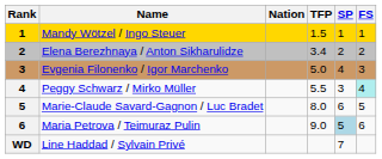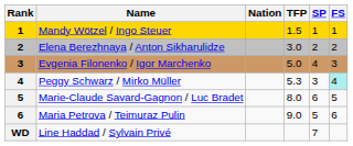 <table class="wikitable sortable">
 <tr>
 <th>Rank</th>
 <th>Name</th>
 <th>Nation</th>
 <th>TFP</th>
 <th><a href='#'>SP</a></th>
 <th><a href='#'>FS</a></th>
 </tr>
 <tr bgcolor="gold">
 <td align="center"><strong>1</strong></td>
 <td><a href='#'>Mandy Wötzel</a> / <a href='#'>Ingo Steuer</a></td>
 <td></td>
 <td>1.5</td>
 <td>1</td>
 <td>1</td>
 </tr>
 <tr bgcolor="silver">
 <td align="center"><strong>2</strong></td>
 <td><a href='#'>Elena Berezhnaya</a> / <a href='#'>Anton Sikharulidze</a></td>
 <td></td>
-<td>3.4</td>
+<td>3.0</td>
 <td>2</td>
 <td>2</td>
 </tr>
 <tr bgcolor="cc9966">
 <td align="center"><strong>3</strong></td>
 <td><a href='#'>Evgenia Filonenko</a> / <a href='#'>Igor Marchenko</a></td>
 <td></td>
 <td>5.0</td>
 <td>4</td>
 <td>3</td>
 </tr>
 <tr>
 <th>4</th>
 <td><a href='#'>Peggy Schwarz</a> / <a href='#'>Mirko Müller</a></td>
 <td></td>
-<td>5.5</td>
+<td>5.3</td>
 <td>3</td>
 <td style="background: paleturquoise;">4</td>
 </tr>
 <tr>
 <th>5</th>
 <td><a href='#'>Marie-Claude Savard-Gagnon</a> / <a href='#'>Luc Bradet</a></td>
 <td></td>
 <td>8.0</td>
 <td>6</td>
 <td>5</td>
 </tr>
 <tr>
 <th>6</th>
 <td><a href='#'>Maria Petrova</a> / <a href='#'>Teimuraz Pulin</a></td>
 <td></td>
 <td>9.0</td>
-<td style="background: lightblue;">5</td>
+<td>5</td>
 <td>6</td>
 </tr>
 <tr>
 <th>WD</th>
 <td><a href='#'>Line Haddad</a> / <a href='#'>Sylvain Privé</a></td>
 <td></td>
 <td></td>
 <td>7</td>
 <td></td>
 </tr>
 </table>
